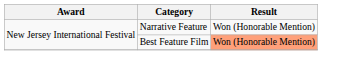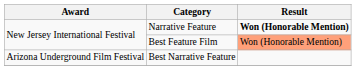 <table class="wikitable">
 <tr>
 <th>Award</th>
 <th>Category</th>
 <th>Result</th>
 </tr>
 <tr>
 <td rowspan="2">New Jersey International Festival</td>
 <td>Narrative Feature</td>
-<td>Won (Honorable Mention)</td>
+<td><strong>Won (Honorable Mention)</strong></td>
 </tr>
 <tr>
 <td>Best Feature Film</td>
 <td style="background: lightsalmon;">Won (Honorable Mention)</td>
 </tr>
 <tr>
+<td>Arizona Underground Film Festival</td>
+<td>Best Narrative Feature</td>
+<td></td>
+</tr>
+<tr>
 </tr>
 </table>
